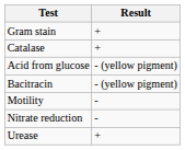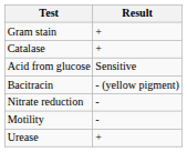 <table class="wikitable">
 <tr>
 <th>Test</th>
 <th>Result</th>
 </tr>
 <tr>
 <td>Gram stain</td>
 <td>+</td>
 </tr>
 <tr>
 <td>Catalase</td>
 <td>+</td>
 </tr>
 <tr>
 <td>Acid from glucose</td>
-<td>- (yellow pigment)</td>
+<td>Sensitive</td>
 </tr>
 <tr>
 <td>Bacitracin</td>
 <td>- (yellow pigment)</td>
 </tr>
 <tr>
-<td>Motility</td>
+<td>Nitrate reduction</td>
 <td>-</td>
 </tr>
 <tr>
-<td>Nitrate reduction</td>
+<td>Motility</td>
 <td>-</td>
 </tr>
 <tr>
 <td>Urease</td>
 <td>+</td>
 </tr>
 </table>
